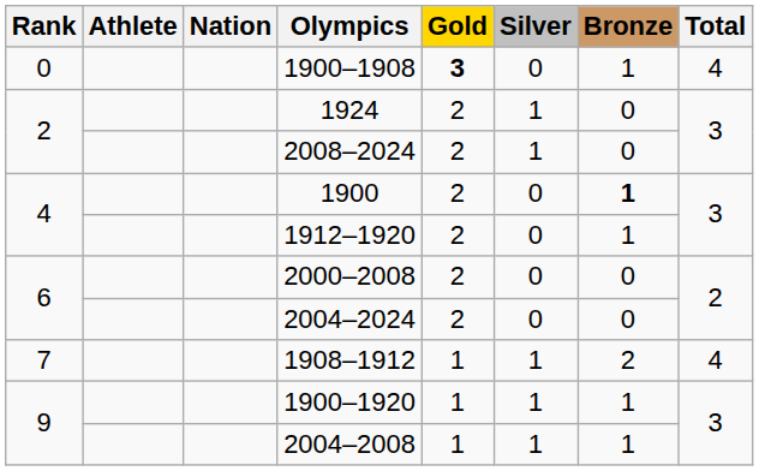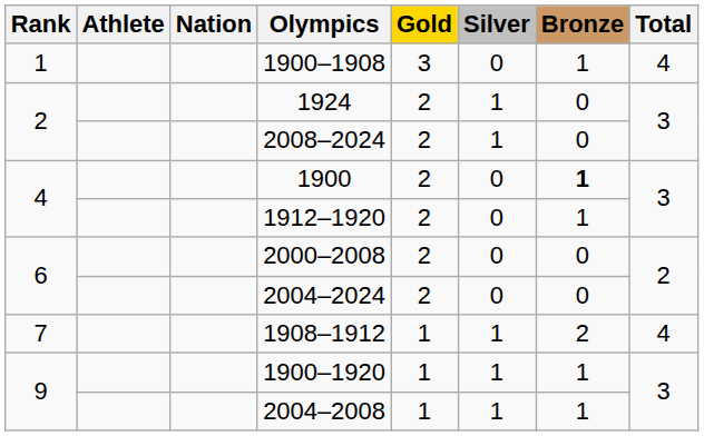 <table class="wikitable sortable" style="text-align:center;">
 <tr>
 <th>Rank</th>
 <th>Athlete</th>
 <th>Nation</th>
 <th>Olympics</th>
 <th style="background:gold;">Gold</th>
 <th style="background:silver;">Silver</th>
 <th style="background:#c96;">Bronze</th>
 <th>Total</th>
 </tr>
 <tr>
-<td>0</td>
+<td>1</td>
 <td style="text-align:left;"></td>
 <td style="text-align:left;"></td>
 <td>1900–1908</td>
-<td><strong>3</strong></td>
+<td>3</td>
 <td>0</td>
 <td>1</td>
 <td>4</td>
 </tr>
 <tr>
 <td rowspan="2">2</td>
 <td style="text-align:left;"></td>
 <td style="text-align:left;"></td>
 <td>1924</td>
 <td>2</td>
 <td>1</td>
 <td>0</td>
 <td rowspan="2">3</td>
 </tr>
 <tr>
 <td style="text-align:left;"></td>
 <td style="text-align:left;"></td>
 <td>2008–2024</td>
 <td>2</td>
 <td>1</td>
 <td>0</td>
 </tr>
 <tr>
 <td rowspan="2">4</td>
 <td style="text-align:left;"></td>
 <td style="text-align:left;"></td>
 <td>1900</td>
 <td>2</td>
 <td>0</td>
 <td><strong>1</strong></td>
 <td rowspan="2">3</td>
 </tr>
 <tr>
 <td style="text-align:left;"></td>
 <td style="text-align:left;"></td>
 <td>1912–1920</td>
 <td>2</td>
 <td>0</td>
 <td>1</td>
 </tr>
 <tr>
 <td rowspan="2">6</td>
 <td style="text-align:left;"></td>
 <td style="text-align:left;"></td>
 <td>2000–2008</td>
 <td>2</td>
 <td>0</td>
 <td>0</td>
 <td rowspan="2">2</td>
 </tr>
 <tr>
 <td style="text-align:left;"></td>
 <td style="text-align:left;"></td>
 <td>2004–2024</td>
 <td>2</td>
 <td>0</td>
 <td>0</td>
 </tr>
 <tr>
 <td>7</td>
 <td style="text-align:left;"></td>
 <td style="text-align:left;"></td>
 <td>1908–1912</td>
 <td>1</td>
 <td>1</td>
 <td>2</td>
 <td>4</td>
 </tr>
 <tr>
 <td rowspan="2">9</td>
 <td style="text-align:left;"></td>
 <td style="text-align:left;"></td>
 <td>1900–1920</td>
 <td>1</td>
 <td>1</td>
 <td>1</td>
 <td rowspan="2">3</td>
 </tr>
 <tr>
 <td style="text-align:left;"></td>
 <td style="text-align:left;"></td>
 <td>2004–2008</td>
 <td>1</td>
 <td>1</td>
 <td>1</td>
 </tr>
 </table>
